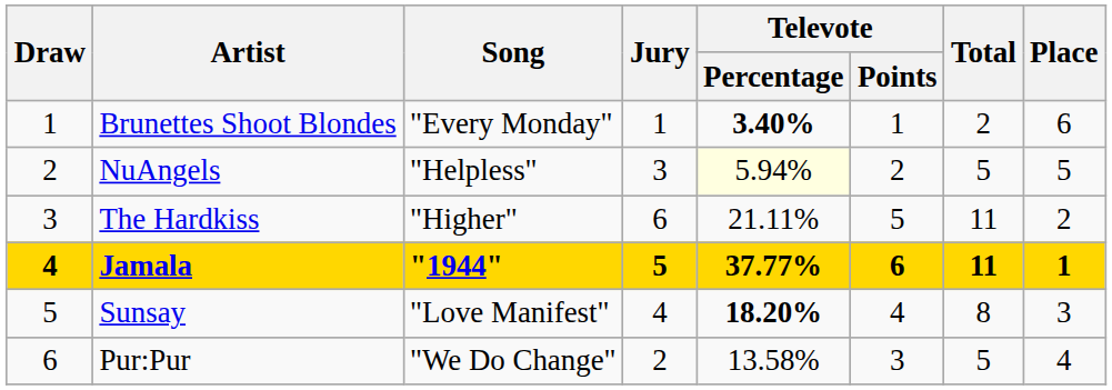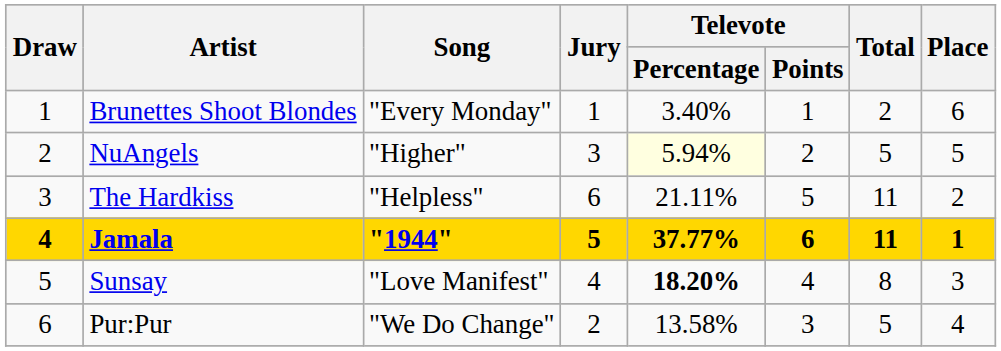 <table class="sortable wikitable" style="margin: 1em auto 1em auto; text-align:center;">
 <tr>
 <th rowspan="2">Draw</th>
 <th rowspan="2">Artist</th>
 <th rowspan="2">Song</th>
 <th rowspan="2">Jury</th>
 <th colspan="2" class="unsortable">Televote</th>
 <th rowspan="2">Total</th>
 <th rowspan="2">Place</th>
 </tr>
 <tr>
 <th>Percentage</th>
 <th>Points</th>
 </tr>
 <tr>
 <td>1</td>
 <td style="text-align:left"><a href='#'>Brunettes Shoot Blondes</a></td>
 <td style="text-align:left">"Every Monday"</td>
 <td>1</td>
-<td><strong>3.40%</strong></td>
+<td>3.40%</td>
 <td>1</td>
 <td>2</td>
 <td>6</td>
 </tr>
 <tr>
 <td>2</td>
 <td style="text-align:left"><a href='#'>NuAngels</a></td>
-<td style="text-align:left">"Helpless"</td>
+<td style="text-align:left">"Higher"</td>
 <td>3</td>
 <td style="background: lightyellow;">5.94%</td>
 <td>2</td>
 <td>5</td>
 <td>5</td>
 </tr>
 <tr>
 <td>3</td>
 <td style="text-align:left"><a href='#'>The Hardkiss</a></td>
-<td style="text-align:left">"Higher"</td>
+<td style="text-align:left">"Helpless"</td>
 <td>6</td>
 <td>21.11%</td>
 <td>5</td>
 <td>11</td>
 <td>2</td>
 </tr>
 <tr style="font-weight:bold; background:gold;">
 <td>4</td>
 <td style="text-align:left"><a href='#'>Jamala</a></td>
 <td style="text-align:left">"<a href='#'>1944</a>"</td>
 <td>5</td>
 <td>37.77%</td>
 <td>6</td>
 <td>11</td>
 <td>1</td>
 </tr>
 <tr>
 <td>5</td>
 <td style="text-align:left"><a href='#'>Sunsay</a></td>
 <td style="text-align:left">"Love Manifest"</td>
 <td>4</td>
 <td><strong>18.20%</strong></td>
 <td>4</td>
 <td>8</td>
 <td>3</td>
 </tr>
 <tr>
 <td>6</td>
 <td style="text-align:left">Pur:Pur</td>
 <td style="text-align:left">"We Do Change"</td>
 <td>2</td>
 <td>13.58%</td>
 <td>3</td>
 <td>5</td>
 <td>4</td>
 </tr>
 </table>
